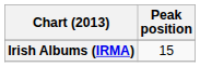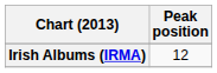 <table class="wikitable sortable plainrowheaders">
 <tr>
 <th scope="col">Chart (2013)</th>
 <th scope="col">Peak<br>position</th>
 </tr>
 <tr>
 </tr>
 <tr>
 </tr>
 <tr>
 </tr>
 <tr>
 </tr>
 <tr>
 </tr>
 <tr>
 </tr>
 <tr>
 <th scope="row">Irish Albums (<a href='#'>IRMA</a>)</th>
-<td style="text-align:center">15</td>
+<td style="text-align:center">12</td>
 </tr>
 <tr>
 </tr>
 <tr>
 </tr>
 <tr>
 </tr>
 <tr>
 </tr>
 <tr>
 </tr>
 <tr>
 </tr>
 <tr>
 </tr>
 <tr>
 </tr>
 </table>
